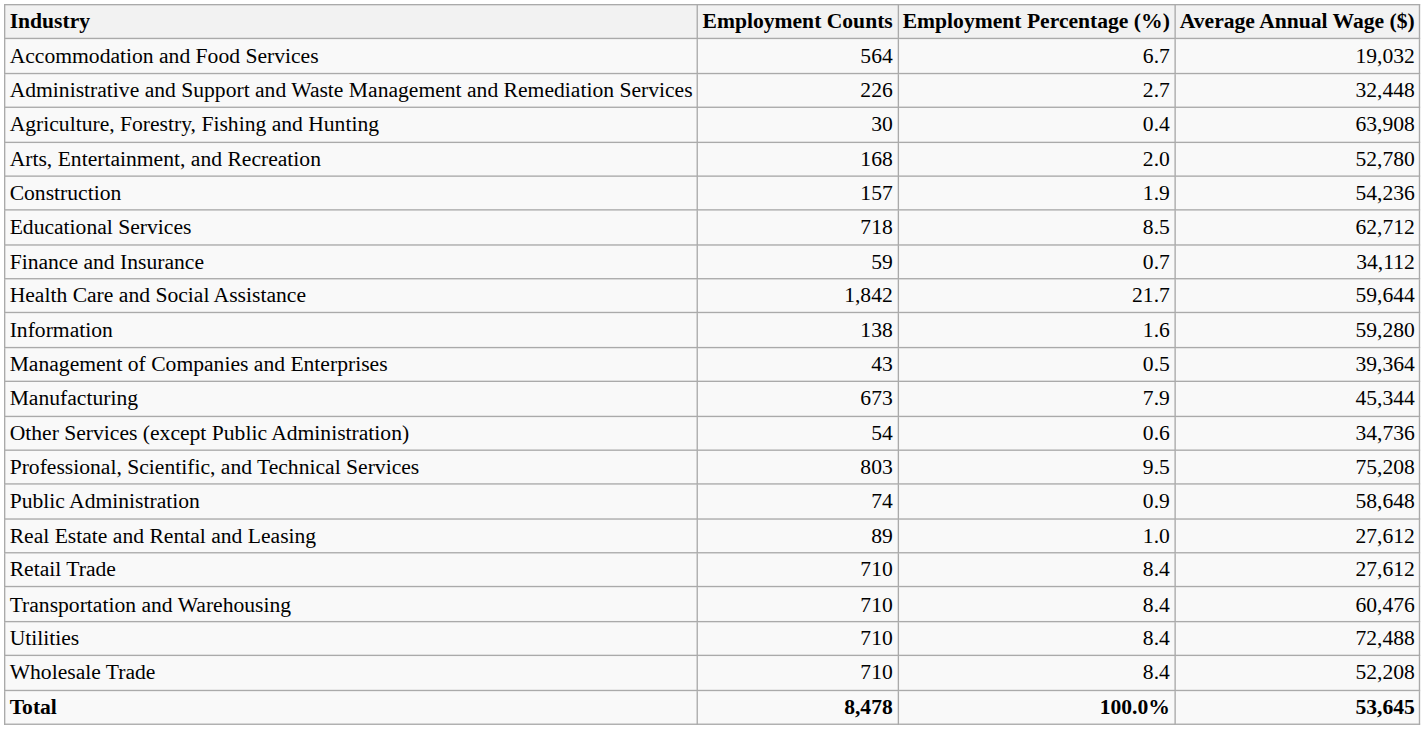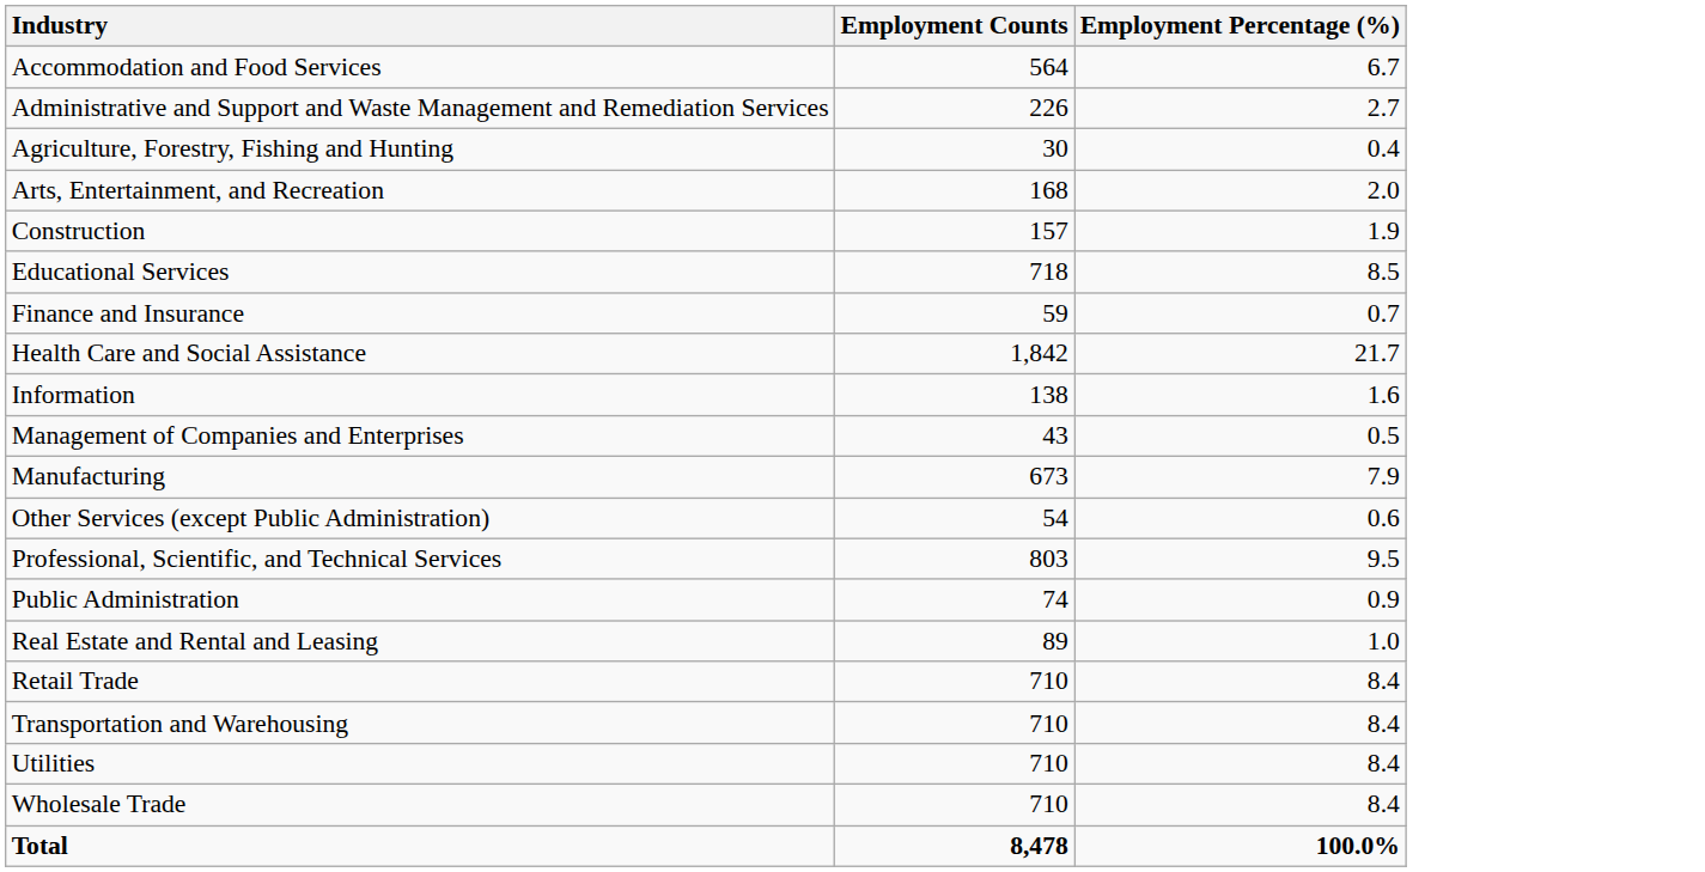 <table class="wikitable sortable">
 <tr>
 <th style="text-align:left;">Industry</th>
 <th style="text-align:right;">Employment Counts</th>
 <th style="text-align:right;">Employment Percentage (%)</th>
-<th style="text-align:right;">Average Annual Wage ($)</th>
 </tr>
 <tr>
 <td style="text-align:left;">Accommodation and Food Services</td>
 <td style="text-align:right;">564</td>
 <td style="text-align:right;">6.7</td>
-<td style="text-align:right;">19,032</td>
 </tr>
 <tr>
 <td style="text-align:left;">Administrative and Support and Waste Management and Remediation Services</td>
 <td style="text-align:right;">226</td>
 <td style="text-align:right;">2.7</td>
-<td style="text-align:right;">32,448</td>
 </tr>
 <tr>
 <td style="text-align:left;">Agriculture, Forestry, Fishing and Hunting</td>
 <td style="text-align:right;">30</td>
 <td style="text-align:right;">0.4</td>
-<td style="text-align:right;">63,908</td>
 </tr>
 <tr>
 <td style="text-align:left;">Arts, Entertainment, and Recreation</td>
 <td style="text-align:right;">168</td>
 <td style="text-align:right;">2.0</td>
-<td style="text-align:right;">52,780</td>
 </tr>
 <tr>
 <td style="text-align:left;">Construction</td>
 <td style="text-align:right;">157</td>
 <td style="text-align:right;">1.9</td>
-<td style="text-align:right;">54,236</td>
 </tr>
 <tr>
 <td style="text-align:left;">Educational Services</td>
 <td style="text-align:right;">718</td>
 <td style="text-align:right;">8.5</td>
-<td style="text-align:right;">62,712</td>
 </tr>
 <tr>
 <td style="text-align:left;">Finance and Insurance</td>
 <td style="text-align:right;">59</td>
 <td style="text-align:right;">0.7</td>
-<td style="text-align:right;">34,112</td>
 </tr>
 <tr>
 <td style="text-align:left;">Health Care and Social Assistance</td>
 <td style="text-align:right;">1,842</td>
 <td style="text-align:right;">21.7</td>
-<td style="text-align:right;">59,644</td>
 </tr>
 <tr>
 <td style="text-align:left;">Information</td>
 <td style="text-align:right;">138</td>
 <td style="text-align:right;">1.6</td>
-<td style="text-align:right;">59,280</td>
 </tr>
 <tr>
 <td style="text-align:left;">Management of Companies and Enterprises</td>
 <td style="text-align:right;">43</td>
 <td style="text-align:right;">0.5</td>
-<td style="text-align:right;">39,364</td>
 </tr>
 <tr>
 <td style="text-align:left;">Manufacturing</td>
 <td style="text-align:right;">673</td>
 <td style="text-align:right;">7.9</td>
-<td style="text-align:right;">45,344</td>
 </tr>
 <tr>
 <td style="text-align:left;">Other Services (except Public Administration)</td>
 <td style="text-align:right;">54</td>
 <td style="text-align:right;">0.6</td>
-<td style="text-align:right;">34,736</td>
 </tr>
 <tr>
 <td style="text-align:left;">Professional, Scientific, and Technical Services</td>
 <td style="text-align:right;">803</td>
 <td style="text-align:right;">9.5</td>
-<td style="text-align:right;">75,208</td>
 </tr>
 <tr>
 <td style="text-align:left;">Public Administration</td>
 <td style="text-align:right;">74</td>
 <td style="text-align:right;">0.9</td>
-<td style="text-align:right;">58,648</td>
 </tr>
 <tr>
 <td style="text-align:left;">Real Estate and Rental and Leasing</td>
 <td style="text-align:right;">89</td>
 <td style="text-align:right;">1.0</td>
-<td style="text-align:right;">27,612</td>
 </tr>
 <tr>
 <td style="text-align:left;">Retail Trade</td>
 <td style="text-align:right;">710</td>
 <td style="text-align:right;">8.4</td>
-<td style="text-align:right;">27,612</td>
 </tr>
 <tr>
 <td style="text-align:left;">Transportation and Warehousing</td>
 <td style="text-align:right;">710</td>
 <td style="text-align:right;">8.4</td>
-<td style="text-align:right;">60,476</td>
 </tr>
 <tr>
 <td style="text-align:left;">Utilities</td>
 <td style="text-align:right;">710</td>
 <td style="text-align:right;">8.4</td>
-<td style="text-align:right;">72,488</td>
 </tr>
 <tr>
 <td style="text-align:left;">Wholesale Trade</td>
 <td style="text-align:right;">710</td>
 <td style="text-align:right;">8.4</td>
-<td style="text-align:right;">52,208</td>
 </tr>
 <tr>
 <td style="text-align:left; font-weight:bold;"><strong>Total</strong></td>
 <td style="text-align:right; font-weight:bold;"><strong>8,478</strong></td>
 <td style="text-align:right; font-weight:bold;"><strong>100.0%</strong></td>
-<td style="text-align:right; font-weight:bold;"><strong>53,645</strong></td>
 </tr>
 </table>
